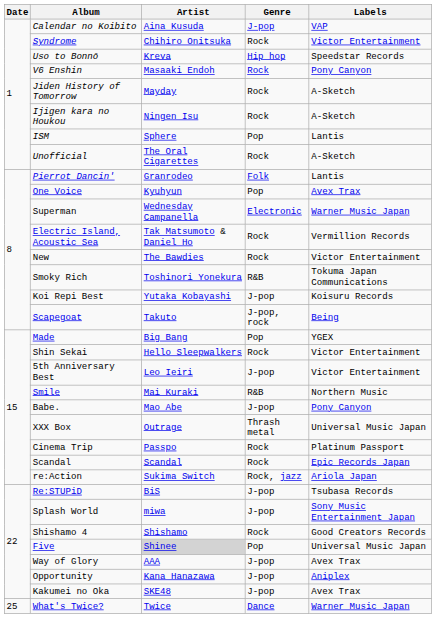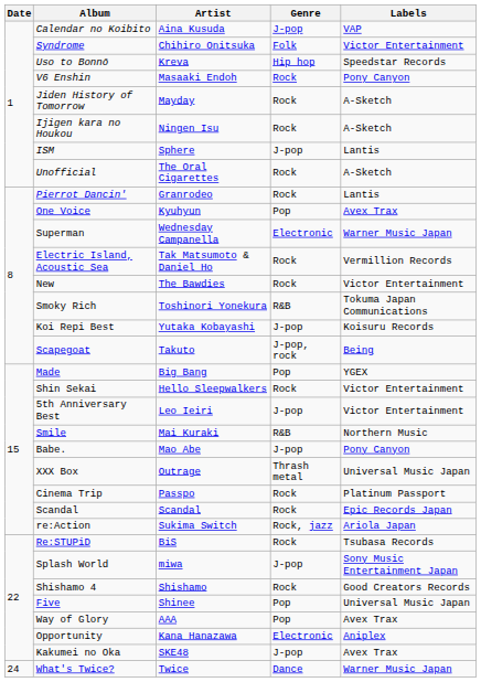 <table class="wikitable">
 <tr>
 <th>Date</th>
 <th>Album</th>
 <th>Artist</th>
 <th>Genre</th>
 <th>Labels</th>
 </tr>
 <tr>
 <td rowspan="8">1</td>
 <td><em>Calendar no Koibito</em></td>
 <td><a href='#'>Aina Kusuda</a></td>
 <td><a href='#'>J-pop</a></td>
 <td><a href='#'>VAP</a></td>
 </tr>
 <tr>
 <td><em><a href='#'>Syndrome</a></em></td>
 <td><a href='#'>Chihiro Onitsuka</a></td>
-<td>Rock</td>
+<td><a href='#'>Folk</a></td>
 <td><a href='#'>Victor Entertainment</a></td>
 </tr>
 <tr>
 <td><em>Uso to Bonnō</em></td>
 <td><a href='#'>Kreva</a></td>
 <td><a href='#'>Hip hop</a></td>
 <td>Speedstar Records</td>
 </tr>
 <tr>
 <td><em>V6 Enshin</em></td>
 <td><a href='#'>Masaaki Endoh</a></td>
 <td><a href='#'>Rock</a></td>
 <td><a href='#'>Pony Canyon</a></td>
 </tr>
 <tr>
 <td><em>Jiden History of Tomorrow</em></td>
 <td><a href='#'>Mayday</a></td>
 <td>Rock</td>
 <td>A-Sketch</td>
 </tr>
 <tr>
 <td><em>Ijigen kara no Houkou</em></td>
 <td><a href='#'>Ningen Isu</a></td>
 <td>Rock</td>
 <td>A-Sketch</td>
 </tr>
 <tr>
 <td><em>ISM</em></td>
 <td><a href='#'>Sphere</a></td>
-<td>Pop</td>
+<td>J-pop</td>
 <td>Lantis</td>
 </tr>
 <tr>
 <td><em>Unofficial</em></td>
 <td><a href='#'>The Oral Cigarettes</a></td>
 <td>Rock</td>
 <td>A-Sketch</td>
 </tr>
 <tr>
 <td rowspan="8">8</td>
 <td><em><a href='#'>Pierrot Dancin'</a><strong></td>
 <td><a href='#'>Granrodeo</a></td>
-<td><a href='#'>Folk</a></td>
+<td>Rock</td>
 <td>Lantis</td>
 </tr>
 <tr>
 <td></em><a href='#'>One Voice</a><em></td>
 <td><a href='#'>Kyuhyun</a></td>
 <td>Pop</td>
 <td><a href='#'>Avex Trax</a></td>
 </tr>
 <tr>
 <td></em>Superman<em></td>
 <td><a href='#'>Wednesday Campanella</a></td>
 <td><a href='#'>Electronic</a></td>
 <td><a href='#'>Warner Music Japan</a></td>
 </tr>
 <tr>
 <td></em><a href='#'>Electric Island, Acoustic Sea</a><em></td>
 <td><a href='#'>Tak Matsumoto</a> & <a href='#'>Daniel Ho</a></td>
 <td>Rock</td>
 <td>Vermillion Records</td>
 </tr>
 <tr>
 <td></em>New<em></td>
 <td><a href='#'>The Bawdies</a></td>
 <td>Rock</td>
 <td>Victor Entertainment</td>
 </tr>
 <tr>
 <td></em>Smoky Rich<em></td>
 <td><a href='#'>Toshinori Yonekura</a></td>
 <td>R&B</td>
 <td>Tokuma Japan Communications</td>
 </tr>
 <tr>
 <td></em>Koi Repi Best<em></td>
 <td><a href='#'>Yutaka Kobayashi</a></td>
 <td>J-pop</td>
 <td>Koisuru Records</td>
 </tr>
 <tr>
 <td></em><a href='#'>Scapegoat</a><em></td>
 <td><a href='#'>Takuto</a></td>
 <td>J-pop, rock</td>
 <td><a href='#'>Being</a></td>
 </tr>
 <tr>
 <td rowspan="9">15</td>
 <td></em><a href='#'>Made</a><em></td>
 <td><a href='#'>Big Bang</a></td>
 <td>Pop</td>
 <td>YGEX</td>
 </tr>
 <tr>
 <td></em>Shin Sekai<em></td>
 <td><a href='#'>Hello Sleepwalkers</a></td>
 <td>Rock</td>
 <td>Victor Entertainment</td>
 </tr>
 <tr>
 <td></em>5th Anniversary Best<em></td>
 <td><a href='#'>Leo Ieiri</a></td>
 <td>J-pop</td>
 <td>Victor Entertainment</td>
 </tr>
 <tr>
 <td></em><a href='#'>Smile</a><em></td>
 <td><a href='#'>Mai Kuraki</a></td>
 <td>R&B</td>
 <td>Northern Music</td>
 </tr>
 <tr>
 <td></em>Babe.<em></td>
 <td><a href='#'>Mao Abe</a></td>
 <td>J-pop</td>
 <td><a href='#'>Pony Canyon</a></td>
 </tr>
 <tr>
 <td></em>XXX Box<em></td>
 <td><a href='#'>Outrage</a></td>
 <td>Thrash metal</td>
 <td>Universal Music Japan</td>
 </tr>
 <tr>
 <td></em>Cinema Trip<em></td>
 <td><a href='#'>Passpo</a></td>
 <td>Rock</td>
 <td>Platinum Passport</td>
 </tr>
 <tr>
 <td></em>Scandal<em></td>
 <td><a href='#'>Scandal</a></td>
 <td>Rock</td>
 <td><a href='#'>Epic Records Japan</a></td>
 </tr>
 <tr>
 <td></em>re:Action<em></td>
 <td><a href='#'>Sukima Switch</a></td>
 <td>Rock, <a href='#'>jazz</a></td>
 <td><a href='#'>Ariola Japan</a></td>
 </tr>
 <tr>
 <td rowspan="7">22</td>
 <td></em><a href='#'>Re:STUPiD</a><em></td>
 <td><a href='#'>BiS</a></td>
-<td>J-pop</td>
+<td>Rock</td>
 <td>Tsubasa Records</td>
 </tr>
 <tr>
 <td></em>Splash World<em></td>
 <td><a href='#'>miwa</a></td>
 <td>J-pop</td>
 <td><a href='#'>Sony Music Entertainment Japan</a></td>
 </tr>
 <tr>
 <td></em>Shishamo 4<em></td>
 <td><a href='#'>Shishamo</a></td>
 <td>Rock</td>
 <td>Good Creators Records</td>
 </tr>
 <tr>
 <td></em><a href='#'>Five</a><em></td>
-<td style="background: lightgrey;"><a href='#'>Shinee</a></td>
+<td><a href='#'>Shinee</a></td>
 <td>Pop</td>
 <td>Universal Music Japan</td>
 </tr>
 <tr>
 <td></em>Way of Glory<em></td>
 <td><a href='#'>AAA</a></td>
-<td>J-pop</td>
+<td>Pop</td>
 <td>Avex Trax</td>
 </tr>
 <tr>
 <td></em>Opportunity<em></td>
 <td><a href='#'>Kana Hanazawa</a></td>
-<td>J-pop</td>
+<td><a href='#'>Electronic</a></td>
 <td><a href='#'>Aniplex</a></td>
 </tr>
 <tr>
 <td></em>Kakumei no Oka <em></td>
 <td><a href='#'>SKE48</a></td>
 <td>J-pop</td>
 <td>Avex Trax</td>
 </tr>
 <tr>
-<td>25</td>
+<td>24</td>
 <td></em><a href='#'>What's Twice?</a><em></td>
 <td><a href='#'>Twice</a></td>
 <td><a href='#'>Dance</a></td>
 <td><a href='#'>Warner Music Japan</a></td>
 </tr>
 </table>
